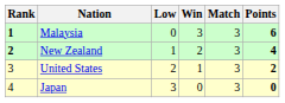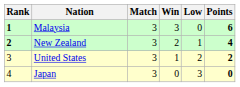 <table class="wikitable">
 <tr>
 <th width=20>Rank</th>
 <th width=150>Nation</th>
+<th width=20>Match</th>
+<th width=20>Win</th>
 <th width=20>Low</th>
-<th width=20>Win</th>
-<th width=20>Match</th>
 <th width=20>Points</th>
 </tr>
 <tr align="right" style="background:#ccffcc;">
 <td align="left"><strong>1</strong></td>
 <td align="left"> <a href='#'>Malaysia</a></td>
-<td>0</td>
 <td>3</td>
 <td>3</td>
+<td>0</td>
 <td><strong>6</strong></td>
 </tr>
 <tr align="right" style="background:#ccffcc;">
 <td align="left"><strong>2</strong></td>
 <td align="left"> <a href='#'>New Zealand</a></td>
+<td>3</td>
+<td>2</td>
 <td>1</td>
-<td>2</td>
-<td>3</td>
 <td><strong>4</strong></td>
 </tr>
 <tr align="right" style="background:#ffffcc;">
 <td align="left">3</td>
 <td align="left"> <a href='#'>United States</a></td>
+<td>3</td>
+<td>1</td>
 <td>2</td>
-<td>1</td>
-<td>3</td>
 <td><strong>2</strong></td>
 </tr>
 <tr align="right" style="background:#ffffcc;">
 <td align="left">4</td>
 <td align="left"> <a href='#'>Japan</a></td>
 <td>3</td>
 <td>0</td>
 <td>3</td>
 <td><strong>0</strong></td>
 </tr>
 </table>
